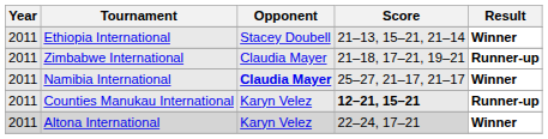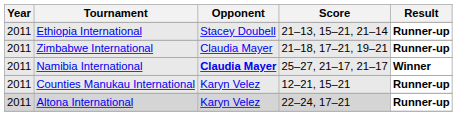 <table class="sortable wikitable" style="font-size: 90%;">
 <tr>
 <th>Year</th>
 <th>Tournament</th>
 <th>Opponent</th>
 <th>Score</th>
 <th>Result</th>
 </tr>
 <tr>
 </tr>
 <tr style="background:#E9E9E9">
 <td align="center">2011</td>
 <td align="left"><a href='#'>Ethiopia International</a></td>
 <td align="left"> <a href='#'>Stacey Doubell</a></td>
 <td align="left">21–13, 15–21, 21–14</td>
-<td style="text-align:left; background:white"> <strong>Winner</strong></td>
+<td style="text-align:left; background:white"> <strong>Runner-up</strong></td>
 </tr>
 <tr>
 </tr>
 <tr style="background:#E9E9E9">
 <td align="center">2011</td>
 <td align="left"><a href='#'>Zimbabwe International</a></td>
 <td align="left"> <a href='#'>Claudia Mayer</a></td>
 <td align="left">21–18, 17–21, 19–21</td>
 <td style="text-align:left; background:white"> <strong>Runner-up</strong></td>
 </tr>
 <tr>
 </tr>
 <tr style="background:#E9E9E9">
 <td align="center">2011</td>
 <td align="left"><a href='#'>Namibia International</a></td>
 <td align="left"><strong> <a href='#'>Claudia Mayer</a></strong></td>
 <td align="left">25–27, 21–17, 21–17</td>
 <td style="text-align:left; background:white"> <strong>Winner</strong></td>
 </tr>
 <tr>
 </tr>
 <tr style="background:#E9E9E9">
 <td align="center">2011</td>
 <td align="left"><a href='#'>Counties Manukau International</a></td>
 <td align="left"> <a href='#'>Karyn Velez</a></td>
-<td align="left"><strong>12–21, 15–21</strong></td>
+<td align="left">12–21, 15–21</td>
 <td style="text-align:left; background:white"> <strong>Runner-up</strong></td>
 </tr>
 <tr>
 </tr>
 <tr style="background:#D5D5D5">
 <td align="center">2011</td>
 <td align="left"><a href='#'>Altona International</a></td>
 <td align="left"> <a href='#'>Karyn Velez</a></td>
 <td align="left">22–24, 17–21</td>
-<td style="text-align:left; background:white"> <strong>Winner</strong></td>
+<td style="text-align:left; background:white"> <strong>Runner-up</strong></td>
 </tr>
 <tr>
 </tr>
 </table>
